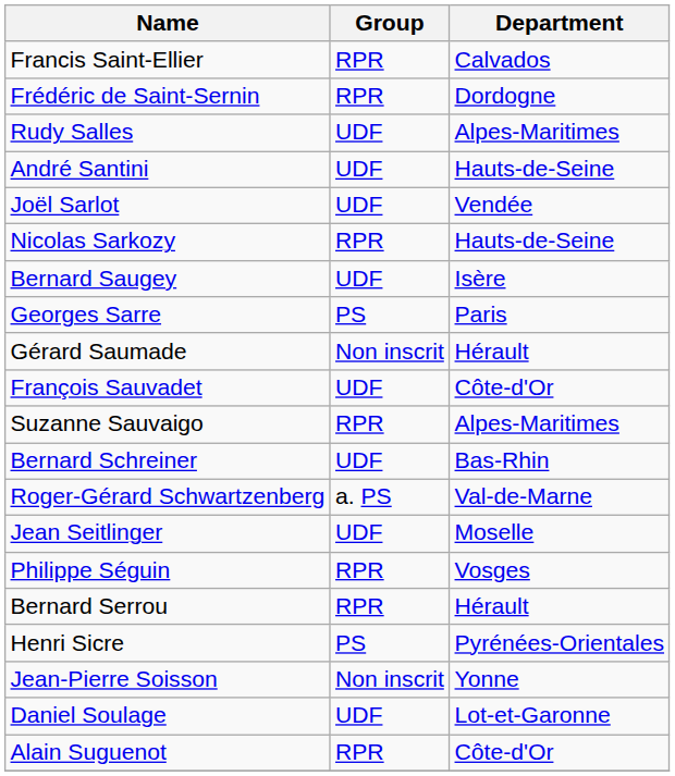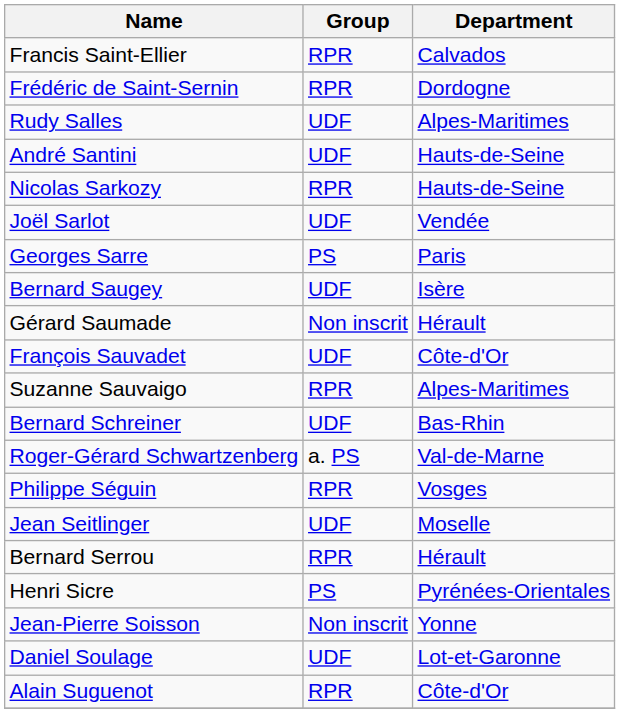 <table class="wikitable alternance">
 <tr>
 <th>Name</th>
 <th>Group</th>
 <th>Department</th>
 </tr>
 <tr>
 <td>Francis Saint-Ellier</td>
 <td><a href='#'>RPR</a></td>
 <td><a href='#'>Calvados</a></td>
 </tr>
 <tr>
 <td><a href='#'>Frédéric de Saint-Sernin</a></td>
 <td><a href='#'>RPR</a></td>
 <td><a href='#'>Dordogne</a></td>
 </tr>
 <tr>
 <td><a href='#'>Rudy Salles</a></td>
 <td><a href='#'>UDF</a></td>
 <td><a href='#'>Alpes-Maritimes</a></td>
 </tr>
 <tr>
 <td><a href='#'>André Santini</a></td>
 <td><a href='#'>UDF</a></td>
 <td><a href='#'>Hauts-de-Seine</a></td>
 </tr>
 <tr>
+<td><a href='#'>Nicolas Sarkozy</a></td>
+<td><a href='#'>RPR</a></td>
+<td><a href='#'>Hauts-de-Seine</a></td>
+</tr>
+<tr>
 <td><a href='#'>Joël Sarlot</a></td>
 <td><a href='#'>UDF</a></td>
 <td><a href='#'>Vendée</a></td>
 </tr>
 <tr>
-<td><a href='#'>Nicolas Sarkozy</a></td>
-<td><a href='#'>RPR</a></td>
-<td><a href='#'>Hauts-de-Seine</a></td>
+<td><a href='#'>Georges Sarre</a></td>
+<td><a href='#'>PS</a></td>
+<td><a href='#'>Paris</a></td>
 </tr>
 <tr>
 <td><a href='#'>Bernard Saugey</a></td>
 <td><a href='#'>UDF</a></td>
 <td><a href='#'>Isère</a></td>
-</tr>
-<tr>
-<td><a href='#'>Georges Sarre</a></td>
-<td><a href='#'>PS</a></td>
-<td><a href='#'>Paris</a></td>
 </tr>
 <tr>
 <td>Gérard Saumade</td>
 <td><a href='#'>Non inscrit</a></td>
 <td><a href='#'>Hérault</a></td>
 </tr>
 <tr>
 <td><a href='#'>François Sauvadet</a></td>
 <td><a href='#'>UDF</a></td>
 <td><a href='#'>Côte-d'Or</a></td>
 </tr>
 <tr>
 <td>Suzanne Sauvaigo</td>
 <td><a href='#'>RPR</a></td>
 <td><a href='#'>Alpes-Maritimes</a></td>
 </tr>
 <tr>
 <td><a href='#'>Bernard Schreiner</a></td>
 <td><a href='#'>UDF</a></td>
 <td><a href='#'>Bas-Rhin</a></td>
 </tr>
 <tr>
 <td><a href='#'>Roger-Gérard Schwartzenberg</a></td>
 <td>a. <a href='#'>PS</a></td>
 <td><a href='#'>Val-de-Marne</a></td>
 </tr>
 <tr>
+<td><a href='#'>Philippe Séguin</a></td>
+<td><a href='#'>RPR</a></td>
+<td><a href='#'>Vosges</a></td>
+</tr>
+<tr>
 <td><a href='#'>Jean Seitlinger</a></td>
 <td><a href='#'>UDF</a></td>
 <td><a href='#'>Moselle</a></td>
-</tr>
-<tr>
-<td><a href='#'>Philippe Séguin</a></td>
-<td><a href='#'>RPR</a></td>
-<td><a href='#'>Vosges</a></td>
 </tr>
 <tr>
 <td>Bernard Serrou</td>
 <td><a href='#'>RPR</a></td>
 <td><a href='#'>Hérault</a></td>
 </tr>
 <tr>
 <td>Henri Sicre</td>
 <td><a href='#'>PS</a></td>
 <td><a href='#'>Pyrénées-Orientales</a></td>
 </tr>
 <tr>
 <td><a href='#'>Jean-Pierre Soisson</a></td>
 <td><a href='#'>Non inscrit</a></td>
 <td><a href='#'>Yonne</a></td>
 </tr>
 <tr>
 <td><a href='#'>Daniel Soulage</a></td>
 <td><a href='#'>UDF</a></td>
 <td><a href='#'>Lot-et-Garonne</a></td>
 </tr>
 <tr>
 <td><a href='#'>Alain Suguenot</a></td>
 <td><a href='#'>RPR</a></td>
 <td><a href='#'>Côte-d'Or</a></td>
 </tr>
 <tr>
 </tr>
 </table>
